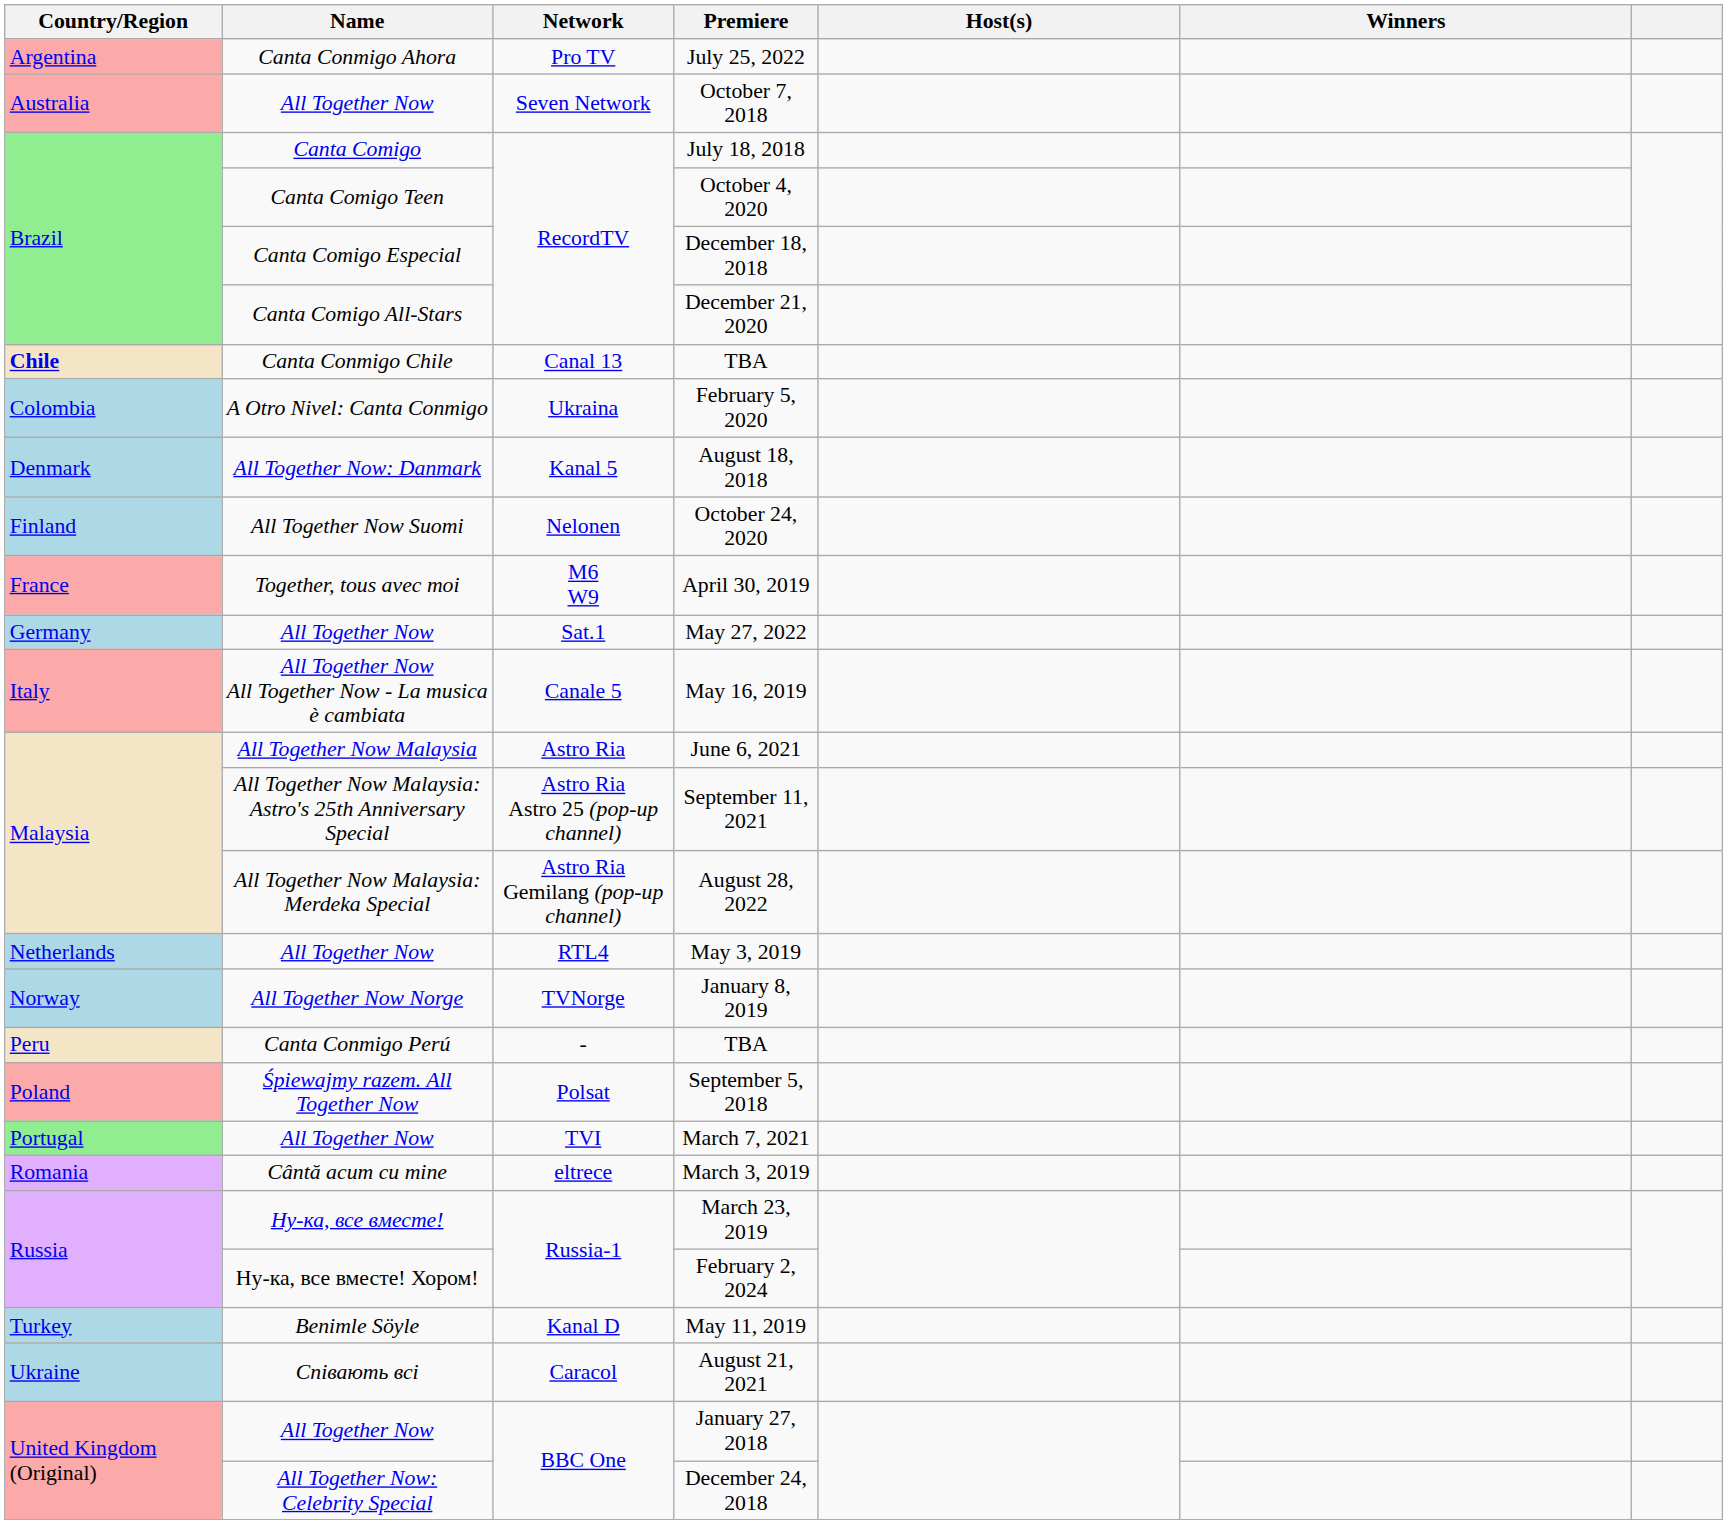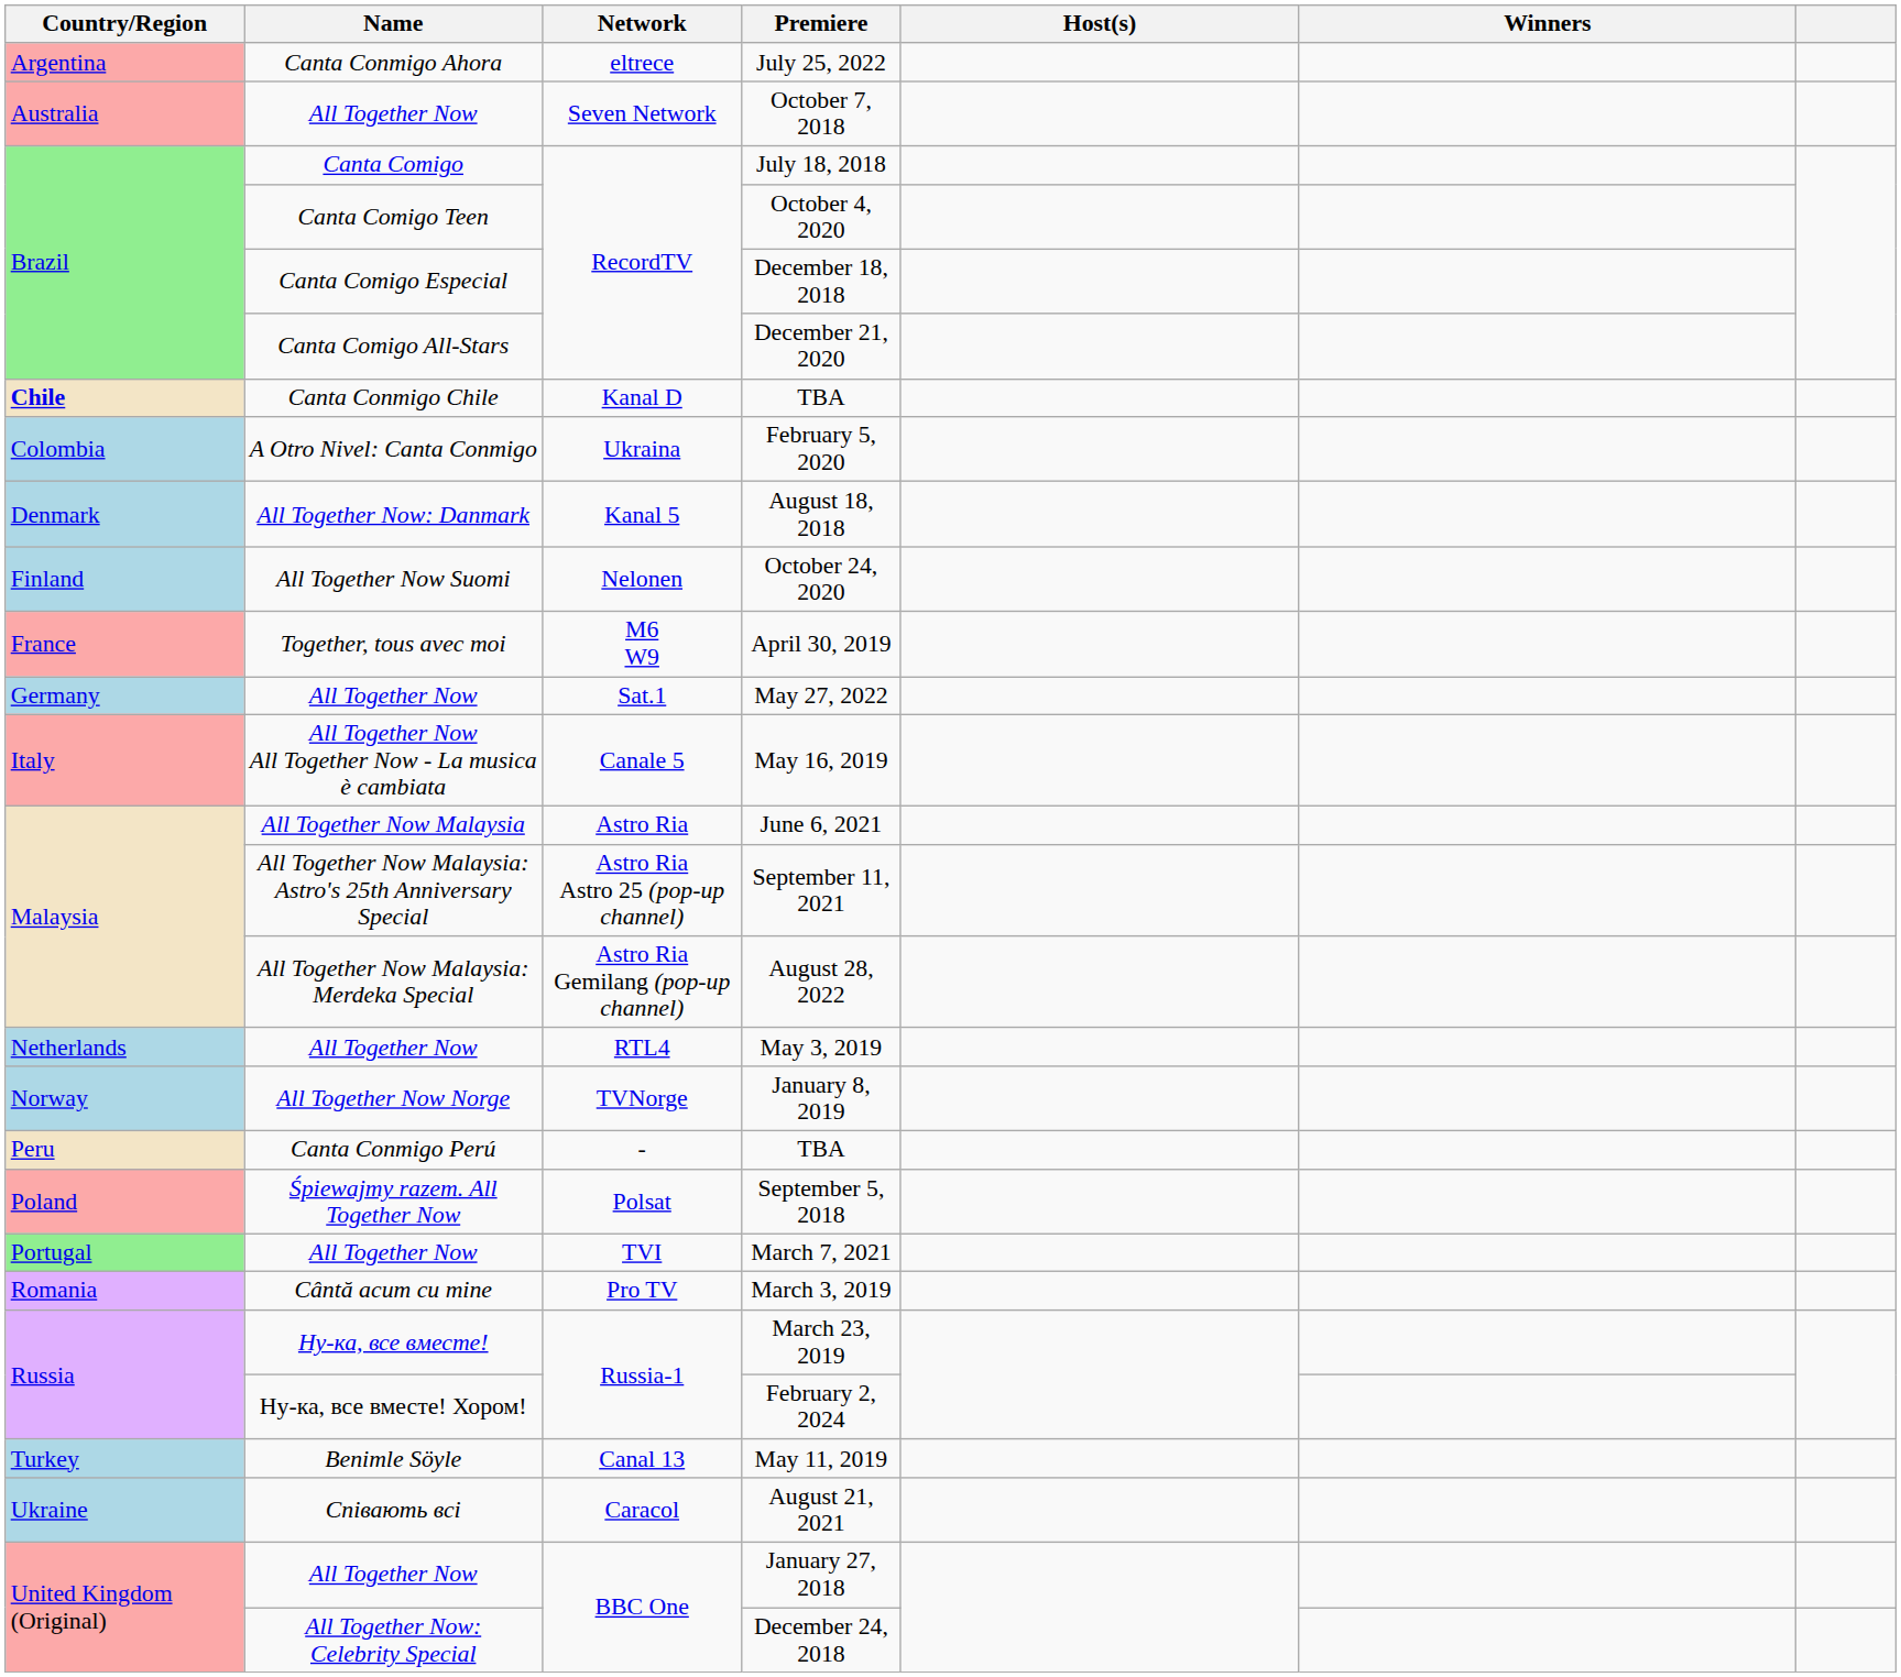 <table class="wikitable sortable"  style="text-align:center; line-height:18px; width:100%;">
 <tr>
 <th scope="col" style="width:12%;">Country/Region</th>
 <th scope="col" style="width:15%;">Name</th>
 <th scope="col" style="width:10%;">Network</th>
 <th scope="col" style="width:08%;">Premiere</th>
 <th scope="col" style="width:20%;">Host(s)</th>
 <th scope="col" style="width:25%;">Winners</th>
 <th scope="col" style="width:05%;"></th>
 </tr>
 <tr>
 <td style="background:#FCA9A9; text-align:left;"><a href='#'>Argentina</a></td>
 <td><em>Canta Conmigo Ahora</em></td>
-<td><a href='#'>Pro TV</a></td>
+<td><a href='#'>eltrece</a></td>
 <td>July 25, 2022</td>
 <td></td>
 <td></td>
 <td></td>
 </tr>
 <tr>
 <td style="background:#FCA9A9; text-align:left;"><a href='#'>Australia</a></td>
 <td><em><a href='#'>All Together Now</a></em></td>
 <td><a href='#'>Seven Network</a></td>
 <td>October 7, 2018</td>
 <td></td>
 <td></td>
 <td></td>
 </tr>
 <tr>
 <td rowspan="4" style="background:#90EE90; text-align:left;"><a href='#'>Brazil</a></td>
 <td rowspan="1"><em><a href='#'>Canta Comigo</a></em></td>
 <td rowspan="4"><a href='#'>RecordTV</a></td>
 <td rowspan="1">July 18, 2018</td>
 <td></td>
 <td></td>
 <td rowspan="4"></td>
 </tr>
 <tr>
 <td><em>Canta Comigo Teen</em></td>
 <td>October 4, 2020</td>
 <td></td>
 <td></td>
 </tr>
 <tr>
 <td><em>Canta Comigo Especial</em></td>
 <td>December 18, 2018</td>
 <td></td>
 <td></td>
 </tr>
 <tr>
 <td><em>Canta Comigo All-Stars</em></td>
 <td>December 21, 2020</td>
 <td></td>
 <td></td>
 </tr>
 <tr>
 <td style="background:#F3E5C6; text-align:left;"><strong><a href='#'>Chile</a></strong></td>
 <td><em>Canta Conmigo Chile</em></td>
-<td><a href='#'>Canal 13</a></td>
+<td><a href='#'>Kanal D</a></td>
 <td>TBA</td>
 <td></td>
 <td></td>
 <td></td>
 </tr>
 <tr>
 <td style="background:lightblue; text-align:left;"><a href='#'>Colombia</a></td>
 <td><em>A Otro Nivel: Canta Conmigo</em></td>
 <td><a href='#'>Ukraina</a></td>
 <td>February 5, 2020</td>
 <td></td>
 <td></td>
 <td></td>
 </tr>
 <tr>
 <td style="background:lightblue; text-align:left;"><a href='#'>Denmark</a></td>
 <td><em><a href='#'>All Together Now: Danmark</a></em></td>
 <td><a href='#'>Kanal 5</a></td>
 <td>August 18, 2018</td>
 <td></td>
 <td></td>
 <td></td>
 </tr>
 <tr>
 <td style="background:lightblue; text-align:left;"><a href='#'>Finland</a></td>
 <td><em>All Together Now Suomi</em></td>
 <td><a href='#'>Nelonen</a></td>
 <td>October 24, 2020</td>
 <td></td>
 <td></td>
 <td></td>
 </tr>
 <tr>
 <td style="background:#FCA9A9; text-align:left;"><a href='#'>France</a></td>
 <td><em>Together, tous avec moi</em></td>
 <td><a href='#'>M6</a><br><a href='#'>W9</a></td>
 <td>April 30, 2019</td>
 <td></td>
 <td></td>
 <td></td>
 </tr>
 <tr>
 <td style="background:lightblue; text-align:left;"><a href='#'>Germany</a></td>
 <td><em><a href='#'>All Together Now</a></em></td>
 <td><a href='#'>Sat.1</a></td>
 <td>May 27, 2022</td>
 <td></td>
 <td></td>
 <td></td>
 </tr>
 <tr>
 <td style="background:#FCA9A9; text-align:left;"><a href='#'>Italy</a></td>
 <td><em><a href='#'>All Together Now</a></em><br><em>All Together Now - La musica è cambiata</em></td>
 <td><a href='#'>Canale 5</a></td>
 <td>May 16, 2019</td>
 <td></td>
 <td></td>
 <td></td>
 </tr>
 <tr>
 <td rowspan="3" style="background:#F3E5C6; text-align:left;"><a href='#'>Malaysia</a></td>
 <td><em><a href='#'>All Together Now Malaysia</a></em></td>
 <td><a href='#'>Astro Ria</a></td>
 <td>June 6, 2021</td>
 <td></td>
 <td></td>
 <td></td>
 </tr>
 <tr>
 <td><em>All Together Now Malaysia: Astro's 25th Anniversary Special</em></td>
 <td><a href='#'>Astro Ria</a><br>Astro 25 <em>(pop-up channel)</em></td>
 <td>September 11, 2021</td>
 <td></td>
 <td></td>
 <td></td>
 </tr>
 <tr>
 <td><em>All Together Now Malaysia: Merdeka Special</em></td>
 <td><a href='#'>Astro Ria</a><br>Gemilang <em>(pop-up channel)</em></td>
 <td>August 28, 2022</td>
 <td></td>
 <td></td>
 <td></td>
 </tr>
 <tr>
 <td style="background:lightblue; text-align:left;"><a href='#'>Netherlands</a></td>
 <td><em><a href='#'>All Together Now</a></em></td>
 <td><a href='#'>RTL4</a></td>
 <td>May 3, 2019</td>
 <td></td>
 <td></td>
 <td></td>
 </tr>
 <tr>
 <td style="background:lightblue; text-align:left;"><a href='#'>Norway</a></td>
 <td><em><a href='#'>All Together Now Norge</a></em></td>
 <td><a href='#'>TVNorge</a></td>
 <td>January 8, 2019</td>
 <td></td>
 <td></td>
 <td></td>
 </tr>
 <tr>
 <td style="background:#F3E5C6; text-align:left;"><a href='#'>Peru</a></td>
 <td><em>Canta Conmigo Perú</em></td>
 <td>-</td>
 <td>TBA</td>
 <td></td>
 <td></td>
 <td></td>
 </tr>
 <tr>
 <td style="background:#FCA9A9; text-align:left;"><a href='#'>Poland</a></td>
 <td><em><a href='#'>Śpiewajmy razem. All Together Now</a></em></td>
 <td><a href='#'>Polsat</a></td>
 <td>September 5, 2018</td>
 <td></td>
 <td></td>
 <td></td>
 </tr>
 <tr>
 <td style="background:#90EE90; text-align:left;"><a href='#'>Portugal</a></td>
 <td><em><a href='#'>All Together Now</a></em></td>
 <td><a href='#'>TVI</a></td>
 <td>March 7, 2021</td>
 <td></td>
 <td></td>
 <td></td>
 </tr>
 <tr>
 <td style="background:#E0B0FF; text-align:left;"><a href='#'>Romania</a></td>
 <td><em>Cântă acum cu mine</em></td>
-<td><a href='#'>eltrece</a></td>
+<td><a href='#'>Pro TV</a></td>
 <td>March 3, 2019</td>
 <td></td>
 <td></td>
 <td></td>
 </tr>
 <tr>
 <td rowspan="2" style="background:#E0B0FF; text-align:left;"><a href='#'>Russia</a></td>
 <td><em><a href='#'>Ну-ка, все вместе!</a></em> <br> </td>
 <td rowspan="2"><a href='#'>Russia-1</a></td>
 <td>March 23, 2019</td>
 <td rowspan="2"></td>
 <td></td>
 <td rowspan=2></td>
 </tr>
 <tr>
 <td>Ну-ка, все вместе! Хором! <br> </td>
 <td>February 2, 2024</td>
 <td></td>
 </tr>
 <tr>
 <td style="background:lightblue; text-align:left;"><a href='#'>Turkey</a></td>
 <td><em>Benimle Söyle</em></td>
-<td><a href='#'>Kanal D</a></td>
+<td><a href='#'>Canal 13</a></td>
 <td>May 11, 2019</td>
 <td></td>
 <td></td>
 <td></td>
 </tr>
 <tr>
 <td style="background:lightblue; text-align:left;"><a href='#'>Ukraine</a></td>
 <td><em>Співають всі</em><br> </td>
 <td><a href='#'>Caracol</a></td>
 <td>August 21, 2021</td>
 <td></td>
 <td></td>
 <td></td>
 </tr>
 <tr>
 <td rowspan="2" style="background:#FCA9A9; text-align:left;"><a href='#'>United Kingdom</a> (Original)</td>
 <td><em><a href='#'>All Together Now</a></em></td>
 <td rowspan="2"><a href='#'>BBC One</a></td>
 <td>January 27, 2018</td>
 <td rowspan="2"></td>
 <td></td>
 <td></td>
 </tr>
 <tr>
 <td><em><a href='#'>All Together Now:<br>Celebrity Special</a></em></td>
 <td>December 24, 2018</td>
 <td></td>
 <td></td>
 </tr>
 </table>
